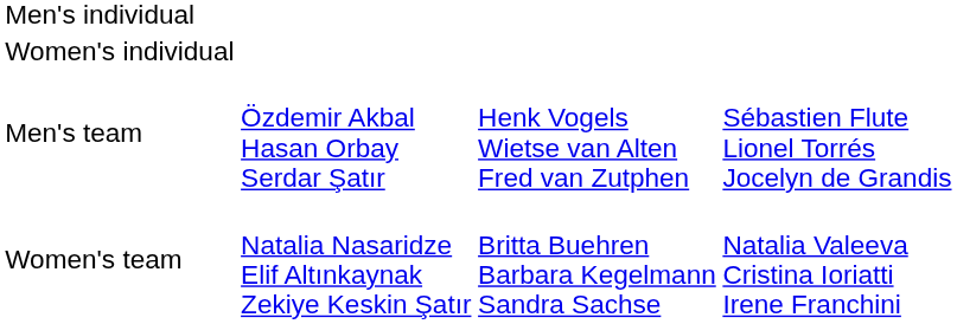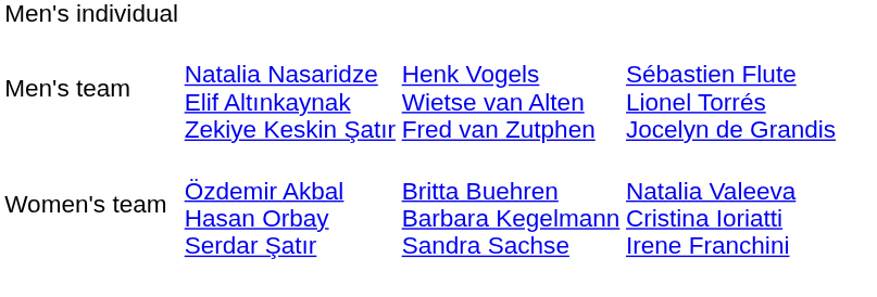 <table>
 <tr>
 <td>Men's individual</td>
 <td></td>
 <td></td>
 <td></td>
 </tr>
 <tr>
-<td>Women's individual</td>
-<td></td>
-<td></td>
-<td></td>
-</tr>
-<tr>
 <td>Men's team</td>
-<td><br><a href='#'>Özdemir Akbal</a> <br> <a href='#'>Hasan Orbay</a> <br> <a href='#'>Serdar Şatır</a></td>
+<td><br><a href='#'>Natalia Nasaridze</a> <br> <a href='#'>Elif Altınkaynak</a> <br> <a href='#'>Zekiye Keskin Şatır</a></td>
 <td><br><a href='#'>Henk Vogels</a> <br> <a href='#'>Wietse van Alten</a> <br> <a href='#'>Fred van Zutphen</a></td>
 <td><br><a href='#'>Sébastien Flute</a> <br> <a href='#'>Lionel Torrés</a> <br> <a href='#'>Jocelyn de Grandis</a></td>
 </tr>
 <tr>
 <td>Women's team</td>
-<td><br><a href='#'>Natalia Nasaridze</a> <br> <a href='#'>Elif Altınkaynak</a> <br> <a href='#'>Zekiye Keskin Şatır</a></td>
+<td><br><a href='#'>Özdemir Akbal</a> <br> <a href='#'>Hasan Orbay</a> <br> <a href='#'>Serdar Şatır</a></td>
 <td><br><a href='#'>Britta Buehren</a> <br> <a href='#'>Barbara Kegelmann</a> <br> <a href='#'>Sandra Sachse</a></td>
 <td><br><a href='#'>Natalia Valeeva</a> <br> <a href='#'>Cristina Ioriatti</a> <br> <a href='#'>Irene Franchini</a></td>
 </tr>
 </table>
